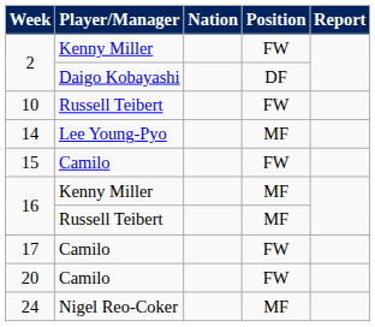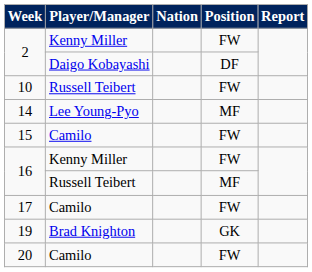 <table class="wikitable" style="font-size: 95%; text-align: center;">
 <tr>
 <th style="background:#00235D; color:white">Week</th>
 <th style="background:#00235D; color:white">Player/Manager</th>
 <th style="background:#00235D; color:white">Nation</th>
 <th style="background:#00235D; color:white">Position</th>
 <th style="background:#00235D; color:white">Report</th>
 </tr>
 <tr>
 <td rowspan="2">2</td>
 <td style="text-align:left;"><a href='#'>Kenny Miller</a></td>
 <td></td>
 <td>FW</td>
 <td rowspan="2"> </td>
 </tr>
 <tr>
 <td style="text-align:left;"><a href='#'>Daigo Kobayashi</a></td>
 <td></td>
 <td>DF</td>
 </tr>
 <tr>
 <td>10</td>
 <td style="text-align:left;"><a href='#'>Russell Teibert</a></td>
 <td></td>
 <td>FW</td>
 <td></td>
 </tr>
 <tr>
 <td>14</td>
 <td style="text-align:left;"><a href='#'>Lee Young-Pyo</a></td>
 <td></td>
 <td>MF</td>
 <td></td>
 </tr>
 <tr>
 <td>15</td>
 <td style="text-align:left;"><a href='#'>Camilo</a></td>
 <td></td>
 <td>FW</td>
 <td></td>
 </tr>
 <tr>
 <td rowspan="2">16</td>
 <td style="text-align:left;">Kenny Miller</td>
 <td></td>
-<td>MF</td>
+<td>FW</td>
 <td rowspan="2"></td>
 </tr>
 <tr>
 <td style="text-align:left;">Russell Teibert</td>
 <td></td>
 <td>MF</td>
 </tr>
 <tr>
 <td>17</td>
 <td style="text-align:left;">Camilo</td>
 <td></td>
 <td>FW</td>
 <td></td>
 </tr>
 <tr>
+<td>19</td>
+<td style="text-align:left;"><a href='#'>Brad Knighton</a></td>
+<td></td>
+<td>GK</td>
+<td></td>
+</tr>
+<tr>
 <td>20</td>
 <td style="text-align:left;">Camilo</td>
 <td></td>
 <td>FW</td>
 <td></td>
 </tr>
-<tr>
-<td>24</td>
-<td style="text-align:left;">Nigel Reo-Coker</td>
-<td></td>
-<td>MF</td>
-<td></td>
-</tr>
 </table>
